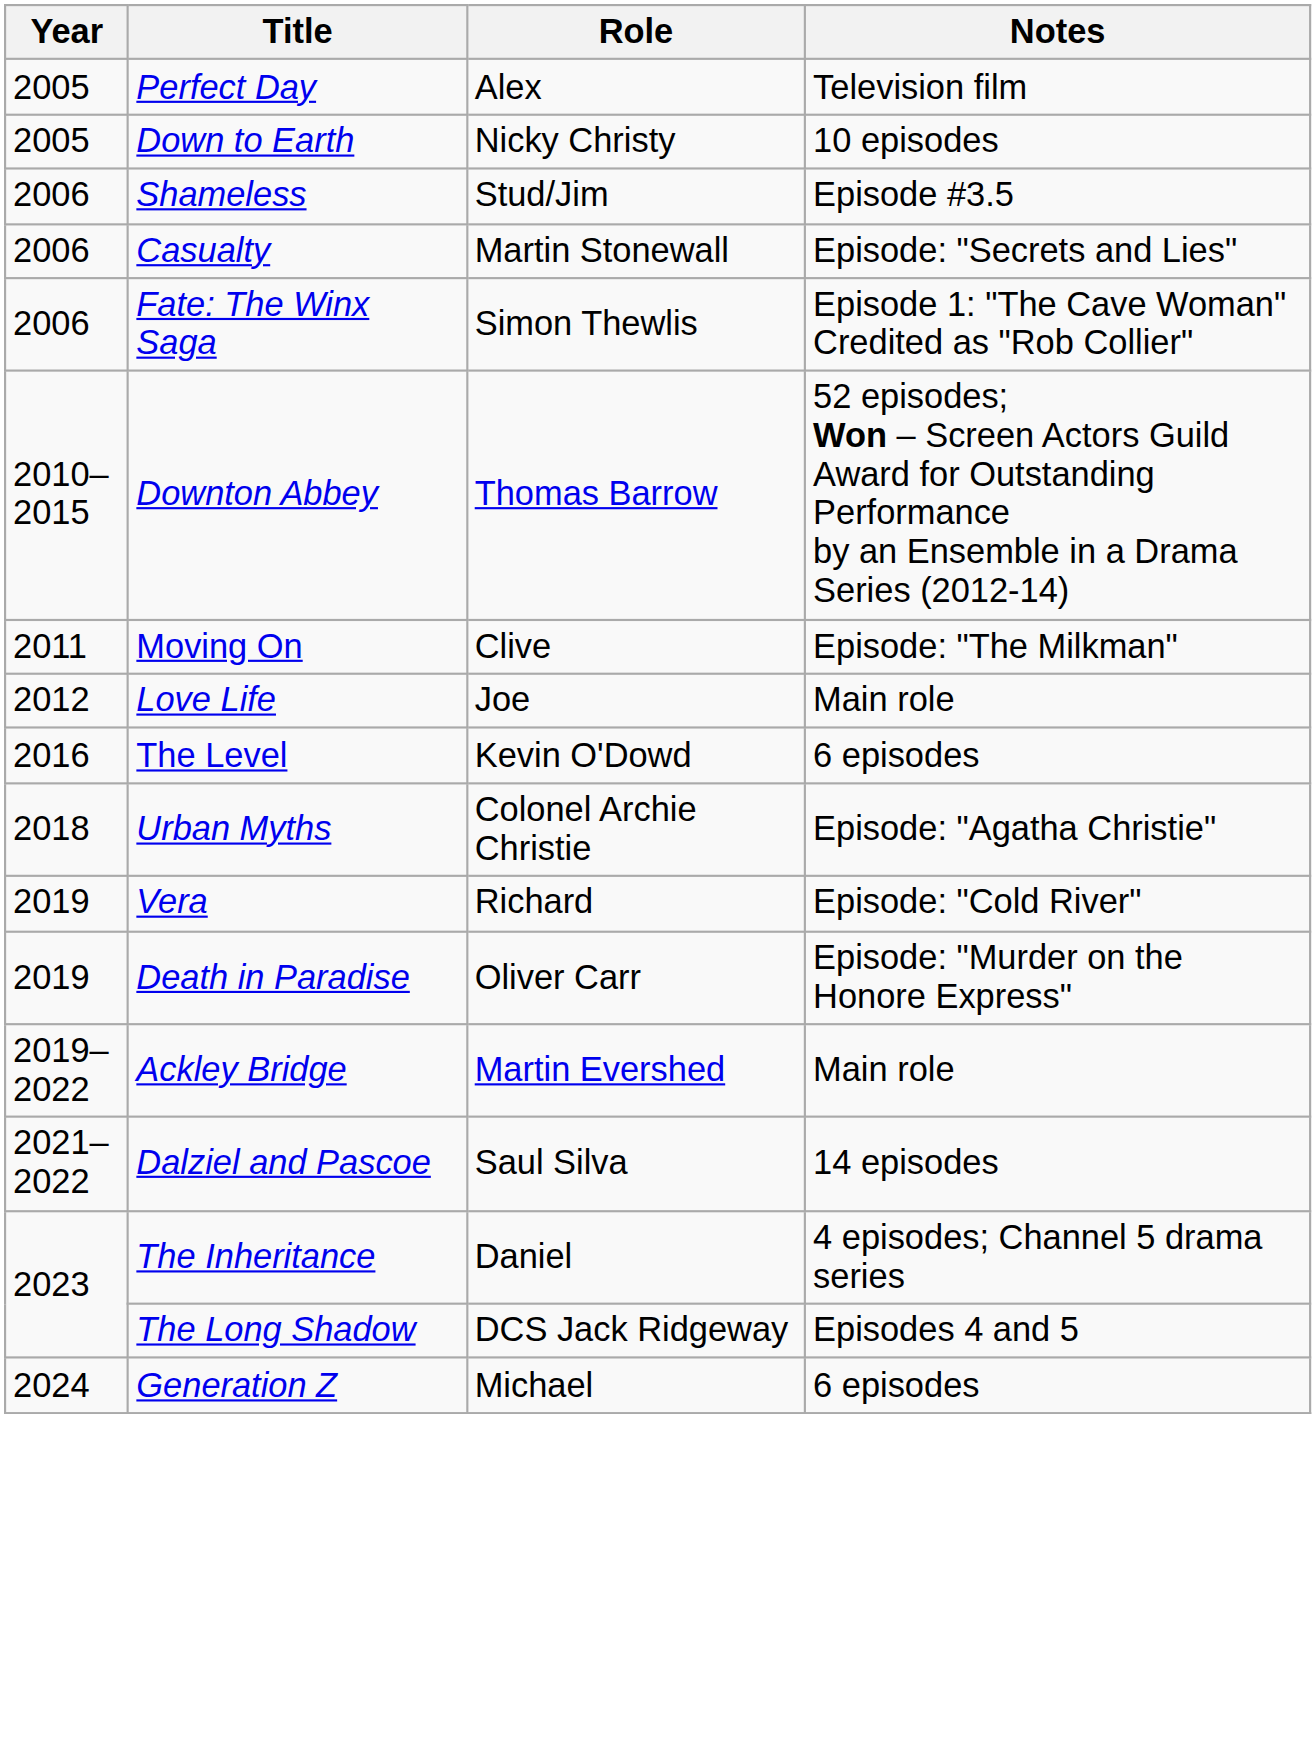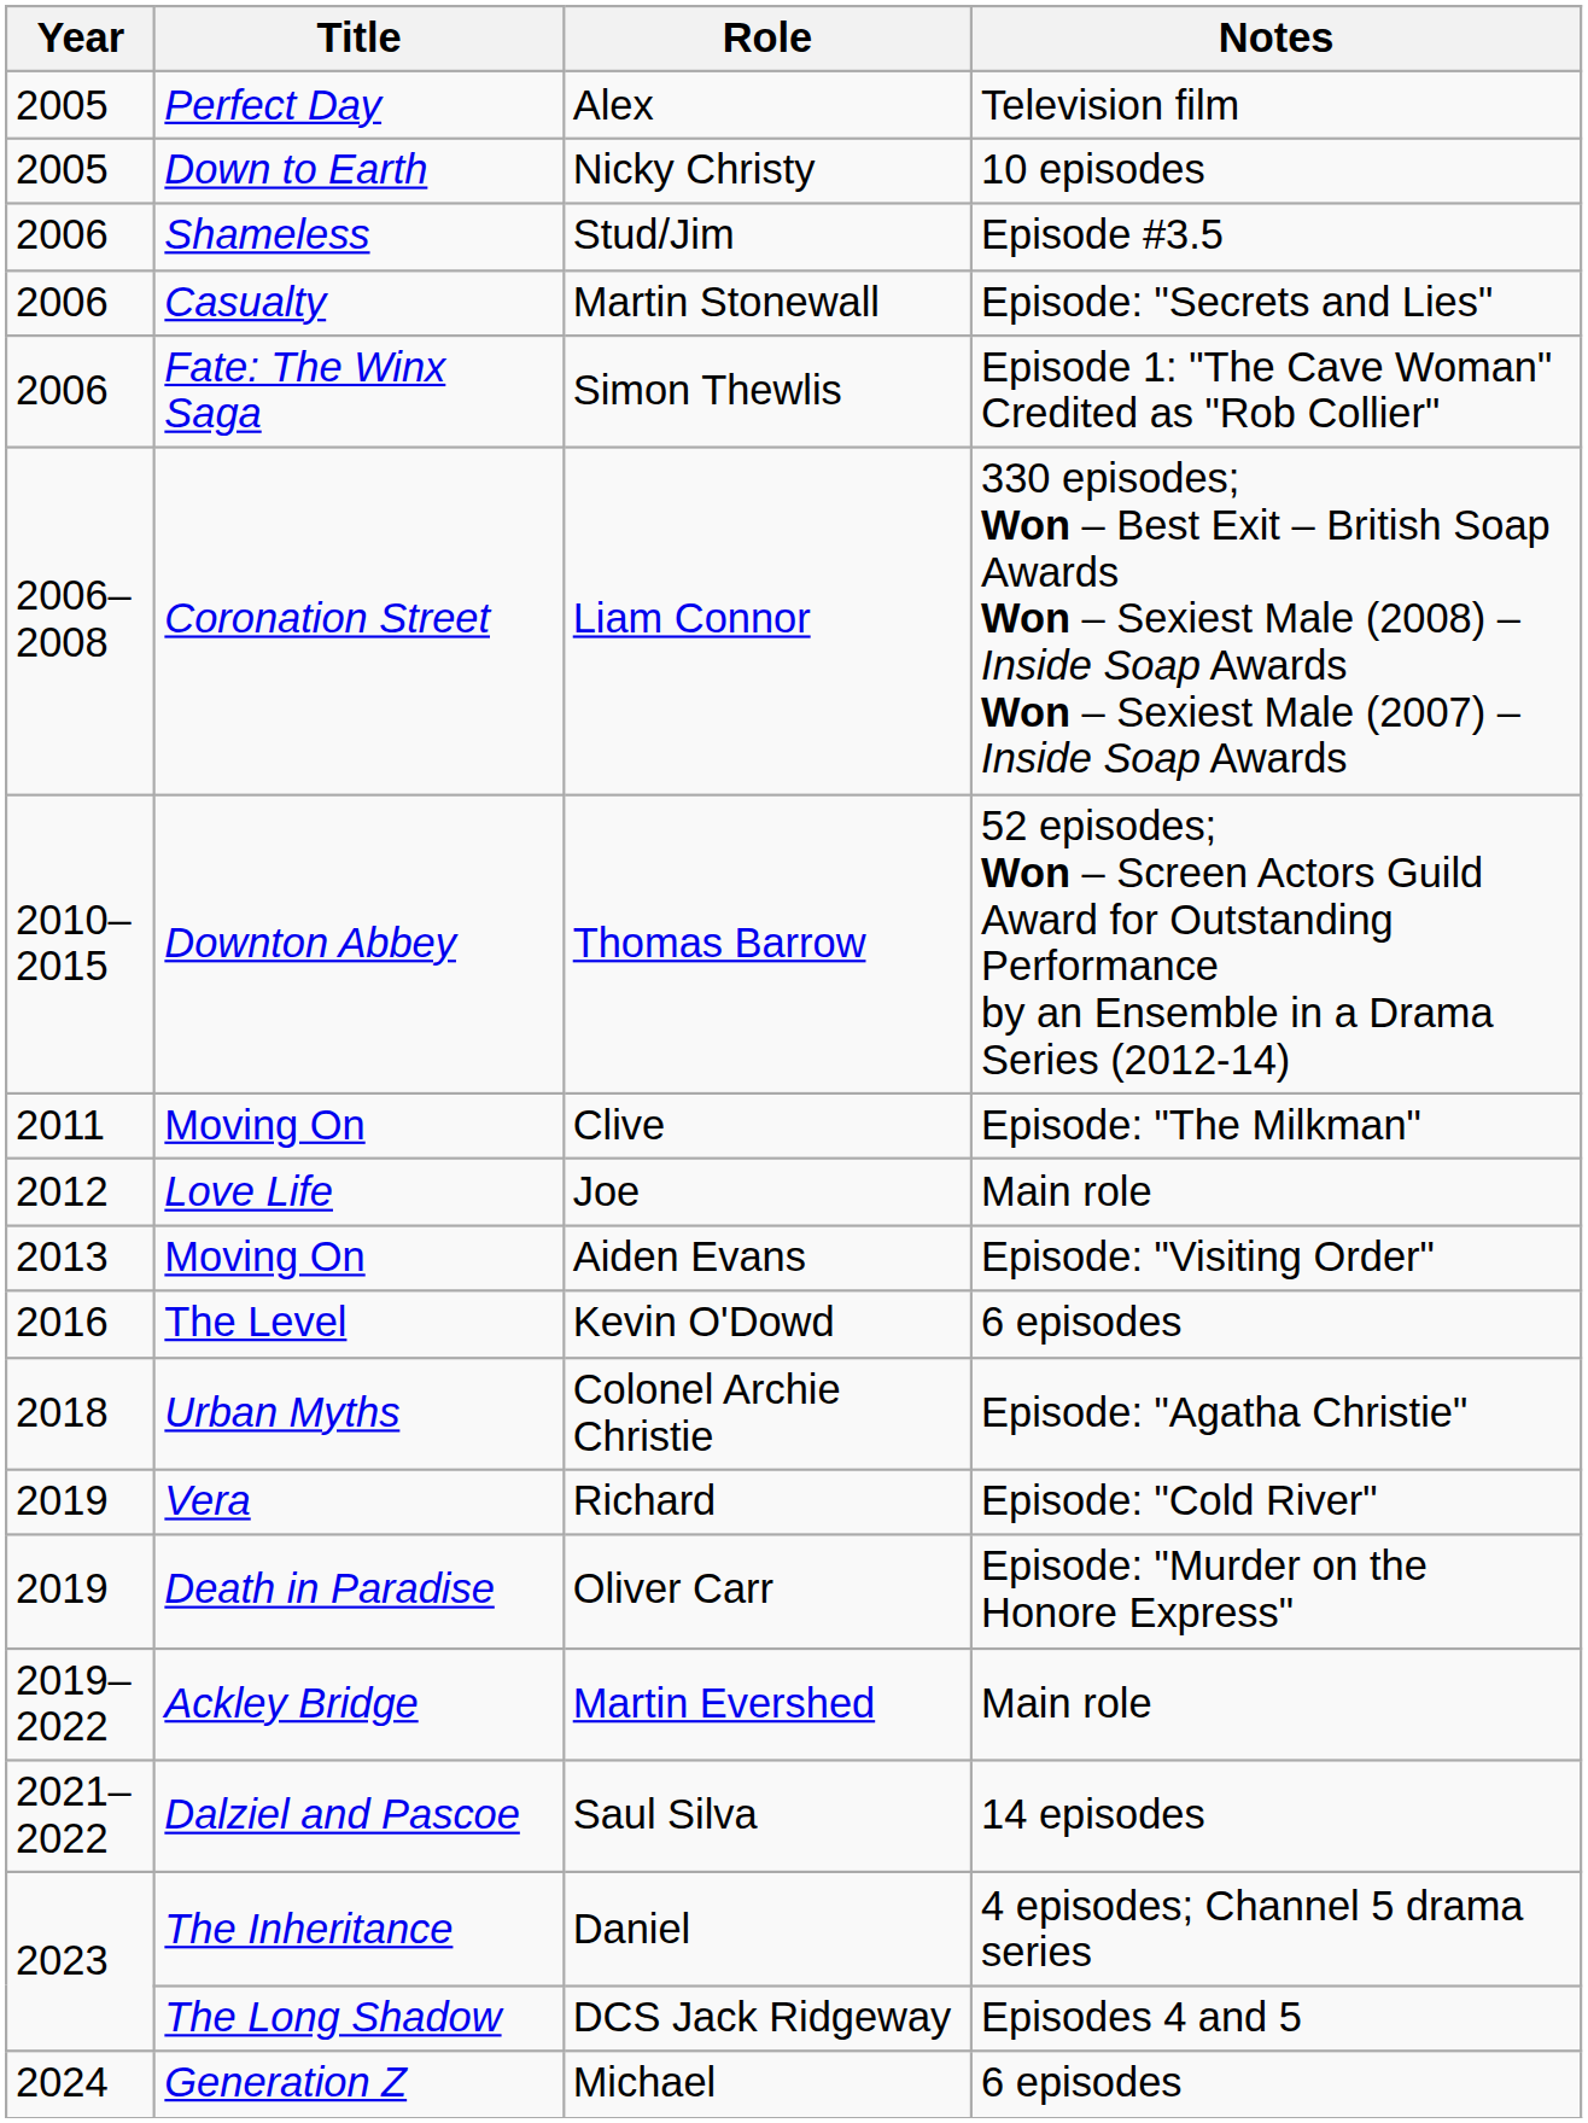 <table class="wikitable sortable">
 <tr>
 <th width=50>Year</th>
 <th width=150>Title</th>
 <th width=150>Role</th>
 <th class="unsortable">Notes</th>
 </tr>
 <tr>
 <td>2005</td>
 <td><em><a href='#'>Perfect Day</a></em></td>
 <td>Alex</td>
 <td>Television film</td>
 </tr>
 <tr>
 <td>2005</td>
 <td><em><a href='#'>Down to Earth</a></em></td>
 <td>Nicky Christy</td>
 <td>10 episodes</td>
 </tr>
 <tr>
 <td>2006</td>
 <td><em><a href='#'>Shameless</a></em></td>
 <td>Stud/Jim</td>
 <td>Episode #3.5</td>
 </tr>
 <tr>
 <td>2006</td>
 <td><em><a href='#'>Casualty</a></em></td>
 <td>Martin Stonewall</td>
 <td>Episode: "Secrets and Lies"</td>
 </tr>
 <tr>
 <td>2006</td>
 <td><em><a href='#'>Fate: The Winx Saga</a></em></td>
 <td>Simon Thewlis</td>
 <td>Episode 1: "The Cave Woman" <br>Credited as "Rob Collier"</td>
 </tr>
 <tr>
+<td>2006–2008</td>
+<td><em><a href='#'>Coronation Street</a></em></td>
+<td><a href='#'>Liam Connor</a></td>
+<td>330 episodes; <br><strong>Won</strong> – Best Exit – British Soap Awards <br> <strong>Won</strong> – Sexiest Male (2008) – <em>Inside Soap</em> Awards <br> <strong>Won</strong> – Sexiest Male (2007) – <em>Inside Soap</em> Awards</td>
+</tr>
+<tr>
 <td>2010–2015</td>
 <td><em><a href='#'>Downton Abbey</a></em></td>
 <td><a href='#'>Thomas Barrow</a></td>
 <td>52 episodes; <br> <strong>Won</strong> – Screen Actors Guild Award for Outstanding Performance<br> by an Ensemble in a Drama Series (2012-14)<br></td>
 </tr>
 <tr>
 <td>2011</td>
 <td><em><a href='#'></em>Moving On<em></a></em></td>
 <td>Clive</td>
 <td>Episode: "The Milkman"</td>
 </tr>
 <tr>
 <td>2012</td>
 <td><em><a href='#'>Love Life</a></em></td>
 <td>Joe</td>
 <td>Main role</td>
+</tr>
+<tr>
+<td>2013</td>
+<td><em><a href='#'></em>Moving On<em></a></em></td>
+<td>Aiden Evans</td>
+<td>Episode: "Visiting Order"</td>
 </tr>
 <tr>
 <td>2016</td>
 <td><em><a href='#'></em>The Level<em></a></em></td>
 <td>Kevin O'Dowd</td>
 <td>6 episodes</td>
 </tr>
 <tr>
 <td>2018</td>
 <td><em><a href='#'>Urban Myths</a></em></td>
 <td>Colonel Archie Christie</td>
 <td>Episode: "Agatha Christie"</td>
 </tr>
 <tr>
 <td>2019</td>
 <td><em><a href='#'>Vera</a></em></td>
 <td>Richard</td>
 <td>Episode: "Cold River"</td>
 </tr>
 <tr>
 <td>2019</td>
 <td><em><a href='#'>Death in Paradise</a></em></td>
 <td>Oliver Carr</td>
 <td>Episode: "Murder on the Honore Express"</td>
 </tr>
 <tr>
 <td>2019–2022</td>
 <td><em><a href='#'>Ackley Bridge</a></em></td>
 <td><a href='#'>Martin Evershed</a></td>
 <td>Main role</td>
 </tr>
 <tr>
 <td>2021–2022</td>
 <td><em><a href='#'>Dalziel and Pascoe</a></em></td>
 <td>Saul Silva</td>
 <td>14 episodes</td>
 </tr>
 <tr>
 <td rowspan="2">2023</td>
 <td><em><a href='#'>The Inheritance</a></em></td>
 <td>Daniel</td>
 <td>4 episodes; Channel 5 drama series</td>
 </tr>
 <tr>
 <td><em><a href='#'>The Long Shadow</a></em></td>
 <td>DCS Jack Ridgeway</td>
 <td>Episodes 4 and 5</td>
 </tr>
 <tr>
 <td>2024</td>
 <td><em><a href='#'>Generation Z</a></em></td>
 <td>Michael</td>
 <td>6 episodes</td>
 </tr>
 <tr>
 </tr>
 </table>
